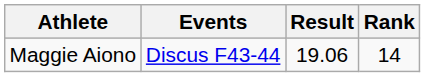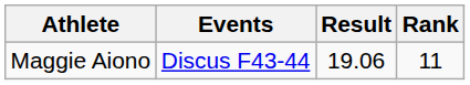 <table class=wikitable style="font-size:90%">
 <tr align=center>
 <th>Athlete</th>
 <th>Events</th>
 <th>Result</th>
 <th>Rank</th>
 </tr>
 <tr align=center>
 <td align=left>Maggie Aiono</td>
 <td align=left><a href='#'>Discus F43-44</a></td>
 <td>19.06</td>
-<td>14</td>
+<td>11</td>
 </tr>
 </table>
